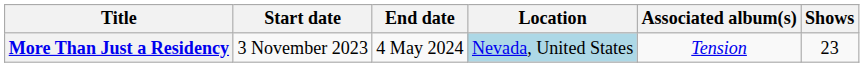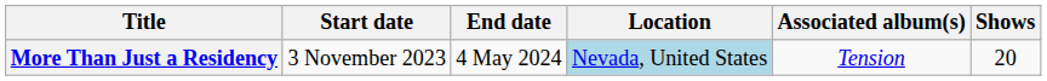 <table class="wikitable plainrowheaders sortable" style="text-align:center;">
 <tr>
 <th scope=col class="unsortable">Title</th>
 <th scope=col>Start date</th>
 <th scope=col>End date</th>
 <th scope=col>Location</th>
 <th scope=col>Associated album(s)</th>
 <th scope=col>Shows</th>
 </tr>
 <tr>
 <th scope="row"><a href='#'>More Than Just a Residency</a></th>
 <td>3 November 2023</td>
 <td>4 May 2024</td>
 <td style="background: lightblue;"><a href='#'>Nevada</a>, United States</td>
 <td><a href='#'><em>Tension</em></a></td>
-<td>23</td>
+<td>20</td>
 </tr>
 </table>
